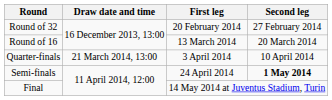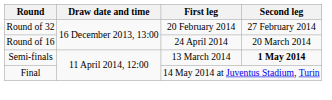 <table class="wikitable" style="text-align:center">
 <tr>
 <th>Round</th>
 <th>Draw date and time</th>
 <th>First leg</th>
 <th>Second leg</th>
 </tr>
 <tr>
 <td>Round of 32</td>
 <td rowspan=2>16 December 2013, 13:00</td>
 <td>20 February 2014</td>
 <td>27 February 2014</td>
 </tr>
 <tr>
 <td>Round of 16</td>
-<td>13 March 2014</td>
+<td>24 April 2014</td>
 <td>20 March 2014</td>
-</tr>
-<tr>
-<td>Quarter-finals</td>
-<td>21 March 2014, 13:00</td>
-<td>3 April 2014</td>
-<td>10 April 2014</td>
 </tr>
 <tr>
 <td>Semi-finals</td>
 <td rowspan=2>11 April 2014, 12:00</td>
-<td>24 April 2014</td>
+<td>13 March 2014</td>
 <td><strong>1 May 2014</strong></td>
 </tr>
 <tr>
 <td>Final</td>
 <td colspan=2>14 May 2014 at <a href='#'>Juventus Stadium</a>, <a href='#'>Turin</a></td>
 </tr>
 </table>
